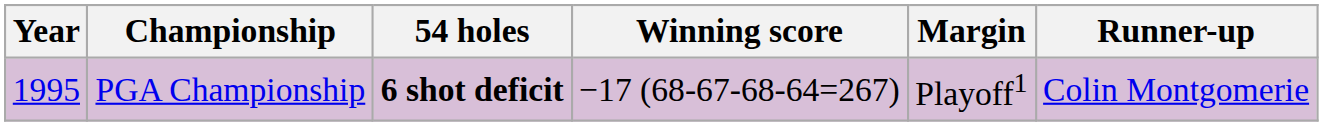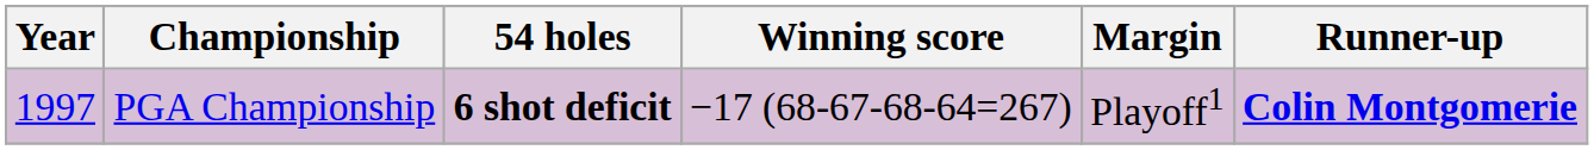 <table class="wikitable">
 <tr>
 <th>Year</th>
 <th>Championship</th>
 <th>54 holes</th>
 <th>Winning score</th>
 <th>Margin</th>
 <th>Runner-up</th>
 </tr>
 <tr style="background:#D8BFD8;">
-<td><a href='#'>1995</a></td>
+<td><a href='#'>1997</a></td>
 <td><a href='#'>PGA Championship</a></td>
 <td><strong>6 shot deficit</strong></td>
 <td>−17 (68-67-68-64=267)</td>
 <td>Playoff<sup>1</sup></td>
-<td> <a href='#'>Colin Montgomerie</a></td>
+<td><strong> <a href='#'>Colin Montgomerie</a></strong></td>
 </tr>
 </table>
